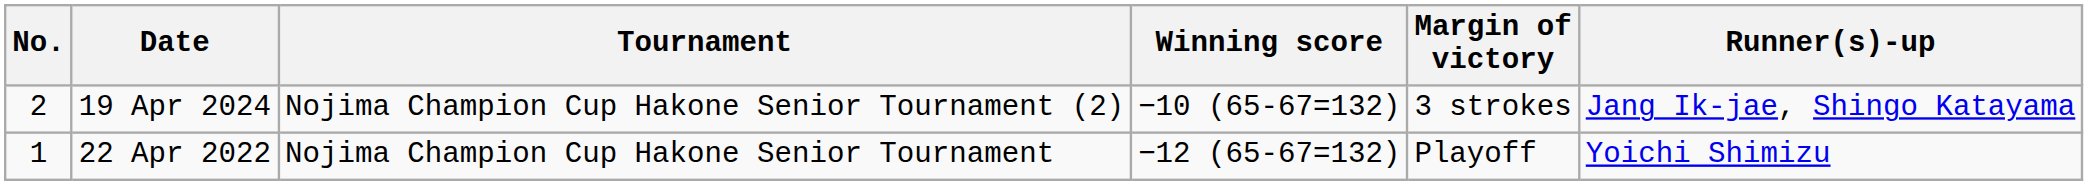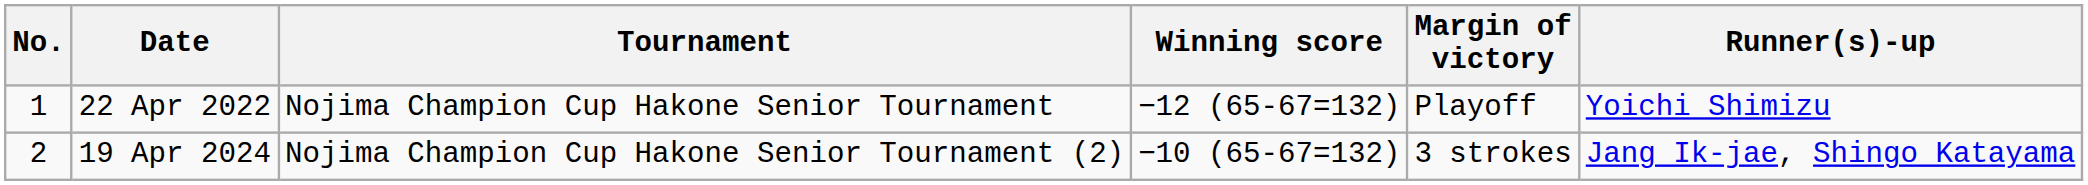 <table class="wikitable" style="font-size:95%;">
 <tr>
 <th>No.</th>
 <th>Date</th>
 <th>Tournament</th>
 <th>Winning score</th>
 <th>Margin of<br>victory</th>
 <th>Runner(s)-up</th>
 </tr>
 <tr>
+<td align=center>1</td>
+<td align=right>22 Apr 2022</td>
+<td>Nojima Champion Cup Hakone Senior Tournament</td>
+<td>−12 (65-67=132)</td>
+<td>Playoff</td>
+<td> <a href='#'>Yoichi Shimizu</a></td>
+</tr>
+<tr>
 <td align=center>2</td>
 <td align=right>19 Apr 2024</td>
 <td>Nojima Champion Cup Hakone Senior Tournament (2)</td>
 <td>−10 (65-67=132)</td>
 <td>3 strokes</td>
 <td> <a href='#'>Jang Ik-jae</a>,  <a href='#'>Shingo Katayama</a></td>
 </tr>
-<tr>
-<td align=center>1</td>
-<td align=right>22 Apr 2022</td>
-<td>Nojima Champion Cup Hakone Senior Tournament</td>
-<td>−12 (65-67=132)</td>
-<td>Playoff</td>
-<td> <a href='#'>Yoichi Shimizu</a></td>
-</tr>
 </table>
